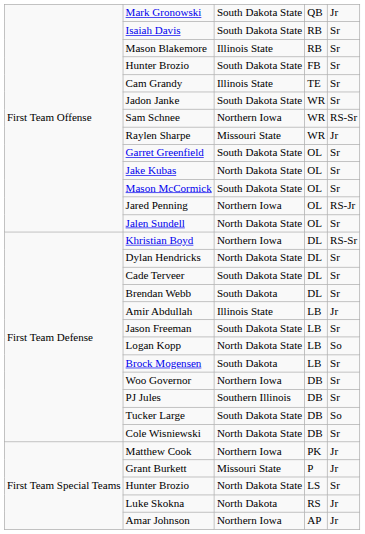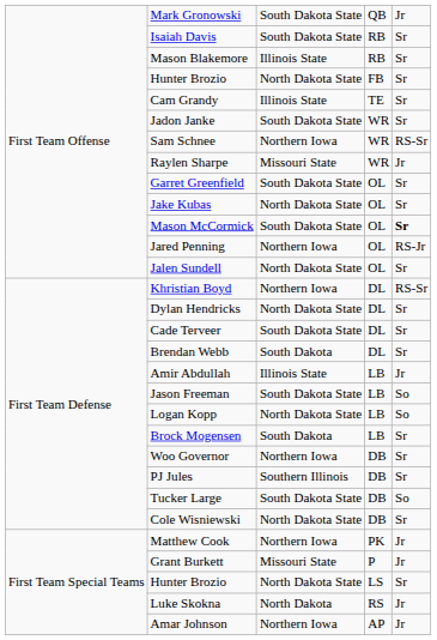 <table class="wikitable">
 <tr>
 <td rowspan=13>First Team Offense</td>
 <td><a href='#'>Mark Gronowski</a></td>
 <td>South Dakota State</td>
 <td>QB</td>
 <td>Jr</td>
 </tr>
 <tr>
 <td><a href='#'>Isaiah Davis</a></td>
 <td>South Dakota State</td>
 <td>RB</td>
 <td>Sr</td>
 </tr>
 <tr>
 <td>Mason Blakemore</td>
 <td>Illinois State</td>
 <td>RB</td>
 <td>Sr</td>
 </tr>
 <tr>
 <td>Hunter Brozio</td>
-<td>South Dakota State</td>
+<td>North Dakota State</td>
 <td>FB</td>
 <td>Sr</td>
 </tr>
 <tr>
 <td>Cam Grandy</td>
 <td>Illinois State</td>
 <td>TE</td>
 <td>Sr</td>
 </tr>
 <tr>
 <td>Jadon Janke</td>
 <td>South Dakota State</td>
 <td>WR</td>
 <td>Sr</td>
 </tr>
 <tr>
 <td>Sam Schnee</td>
 <td>Northern Iowa</td>
 <td>WR</td>
 <td>RS-Sr</td>
 </tr>
 <tr>
 <td>Raylen Sharpe</td>
 <td>Missouri State</td>
 <td>WR</td>
 <td>Jr</td>
 </tr>
 <tr>
 <td><a href='#'>Garret Greenfield</a></td>
 <td>South Dakota State</td>
 <td>OL</td>
 <td>Sr</td>
 </tr>
 <tr>
 <td><a href='#'>Jake Kubas</a></td>
 <td>North Dakota State</td>
 <td>OL</td>
 <td>Sr</td>
 </tr>
 <tr>
 <td><a href='#'>Mason McCormick</a></td>
 <td>South Dakota State</td>
 <td>OL</td>
-<td>Sr</td>
+<td><strong>Sr</strong></td>
 </tr>
 <tr>
 <td>Jared Penning</td>
 <td>Northern Iowa</td>
 <td>OL</td>
 <td>RS-Jr</td>
 </tr>
 <tr>
 <td><a href='#'>Jalen Sundell</a></td>
 <td>North Dakota State</td>
 <td>OL</td>
 <td>Sr</td>
 </tr>
 <tr>
 <td rowspan=12>First Team Defense</td>
 <td><a href='#'>Khristian Boyd</a></td>
 <td>Northern Iowa</td>
 <td>DL</td>
 <td>RS-Sr</td>
 </tr>
 <tr>
 <td>Dylan Hendricks</td>
 <td>North Dakota State</td>
 <td>DL</td>
 <td>Sr</td>
 </tr>
 <tr>
 <td>Cade Terveer</td>
 <td>South Dakota State</td>
 <td>DL</td>
 <td>Sr</td>
 </tr>
 <tr>
 <td>Brendan Webb</td>
 <td>South Dakota</td>
 <td>DL</td>
 <td>Sr</td>
 </tr>
 <tr>
 <td>Amir Abdullah</td>
 <td>Illinois State</td>
 <td>LB</td>
 <td>Jr</td>
 </tr>
 <tr>
 <td>Jason Freeman</td>
 <td>South Dakota State</td>
 <td>LB</td>
-<td>Sr</td>
+<td>So</td>
 </tr>
 <tr>
 <td>Logan Kopp</td>
 <td>North Dakota State</td>
 <td>LB</td>
 <td>So</td>
 </tr>
 <tr>
 <td><a href='#'>Brock Mogensen</a></td>
 <td>South Dakota</td>
 <td>LB</td>
 <td>Sr</td>
 </tr>
 <tr>
 <td>Woo Governor</td>
 <td>Northern Iowa</td>
 <td>DB</td>
 <td>Sr</td>
 </tr>
 <tr>
 <td>PJ Jules</td>
 <td>Southern Illinois</td>
 <td>DB</td>
 <td>Sr</td>
 </tr>
 <tr>
 <td>Tucker Large</td>
 <td>South Dakota State</td>
 <td>DB</td>
 <td>So</td>
 </tr>
 <tr>
 <td>Cole Wisniewski</td>
 <td>North Dakota State</td>
 <td>DB</td>
 <td>Sr</td>
 </tr>
 <tr>
 <td rowspan=5>First Team Special Teams</td>
 <td>Matthew Cook</td>
 <td>Northern Iowa</td>
 <td>PK</td>
 <td>Jr</td>
 </tr>
 <tr>
 <td>Grant Burkett</td>
 <td>Missouri State</td>
 <td>P</td>
 <td>Jr</td>
 </tr>
 <tr>
 <td>Hunter Brozio</td>
 <td>North Dakota State</td>
 <td>LS</td>
 <td>Sr</td>
 </tr>
 <tr>
 <td>Luke Skokna</td>
 <td>North Dakota</td>
 <td>RS</td>
 <td>Jr</td>
 </tr>
 <tr>
 <td>Amar Johnson</td>
 <td>Northern Iowa</td>
 <td>AP</td>
 <td>Jr</td>
 </tr>
 </table>
